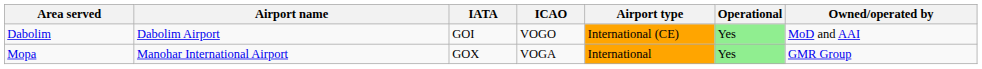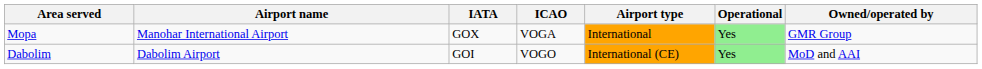 <table class="sortable wikitable"style="text-align:left;"style="font-size: 85%">
 <tr>
 <th style="width:10em;">Area served</th>
 <th style="width:25em;">Airport name</th>
 <th style="width:5em;">IATA</th>
 <th style="width:5em;">ICAO</th>
 <th style="width:10em;">Airport type</th>
 <th style="width:5em;">Operational</th>
 <th style="width:15em;">Owned/operated by</th>
 </tr>
 <tr>
+<td><a href='#'>Mopa</a></td>
+<td><a href='#'>Manohar International Airport</a></td>
+<td>GOX</td>
+<td>VOGA</td>
+<td style="background:orange;">International</td>
+<td style="background:lightgreen;">Yes</td>
+<td><a href='#'>GMR Group</a></td>
+</tr>
+<tr>
 <td><a href='#'>Dabolim</a></td>
 <td><a href='#'>Dabolim Airport</a></td>
 <td>GOI</td>
 <td>VOGO</td>
 <td style="background:orange;">International (CE)</td>
 <td style="background:lightgreen;">Yes</td>
 <td><a href='#'>MoD</a> and <a href='#'>AAI</a></td>
 </tr>
-<tr>
-<td><a href='#'>Mopa</a></td>
-<td><a href='#'>Manohar International Airport</a></td>
-<td>GOX</td>
-<td>VOGA</td>
-<td style="background:orange;">International</td>
-<td style="background:lightgreen;">Yes</td>
-<td><a href='#'>GMR Group</a></td>
-</tr>
 </table>
